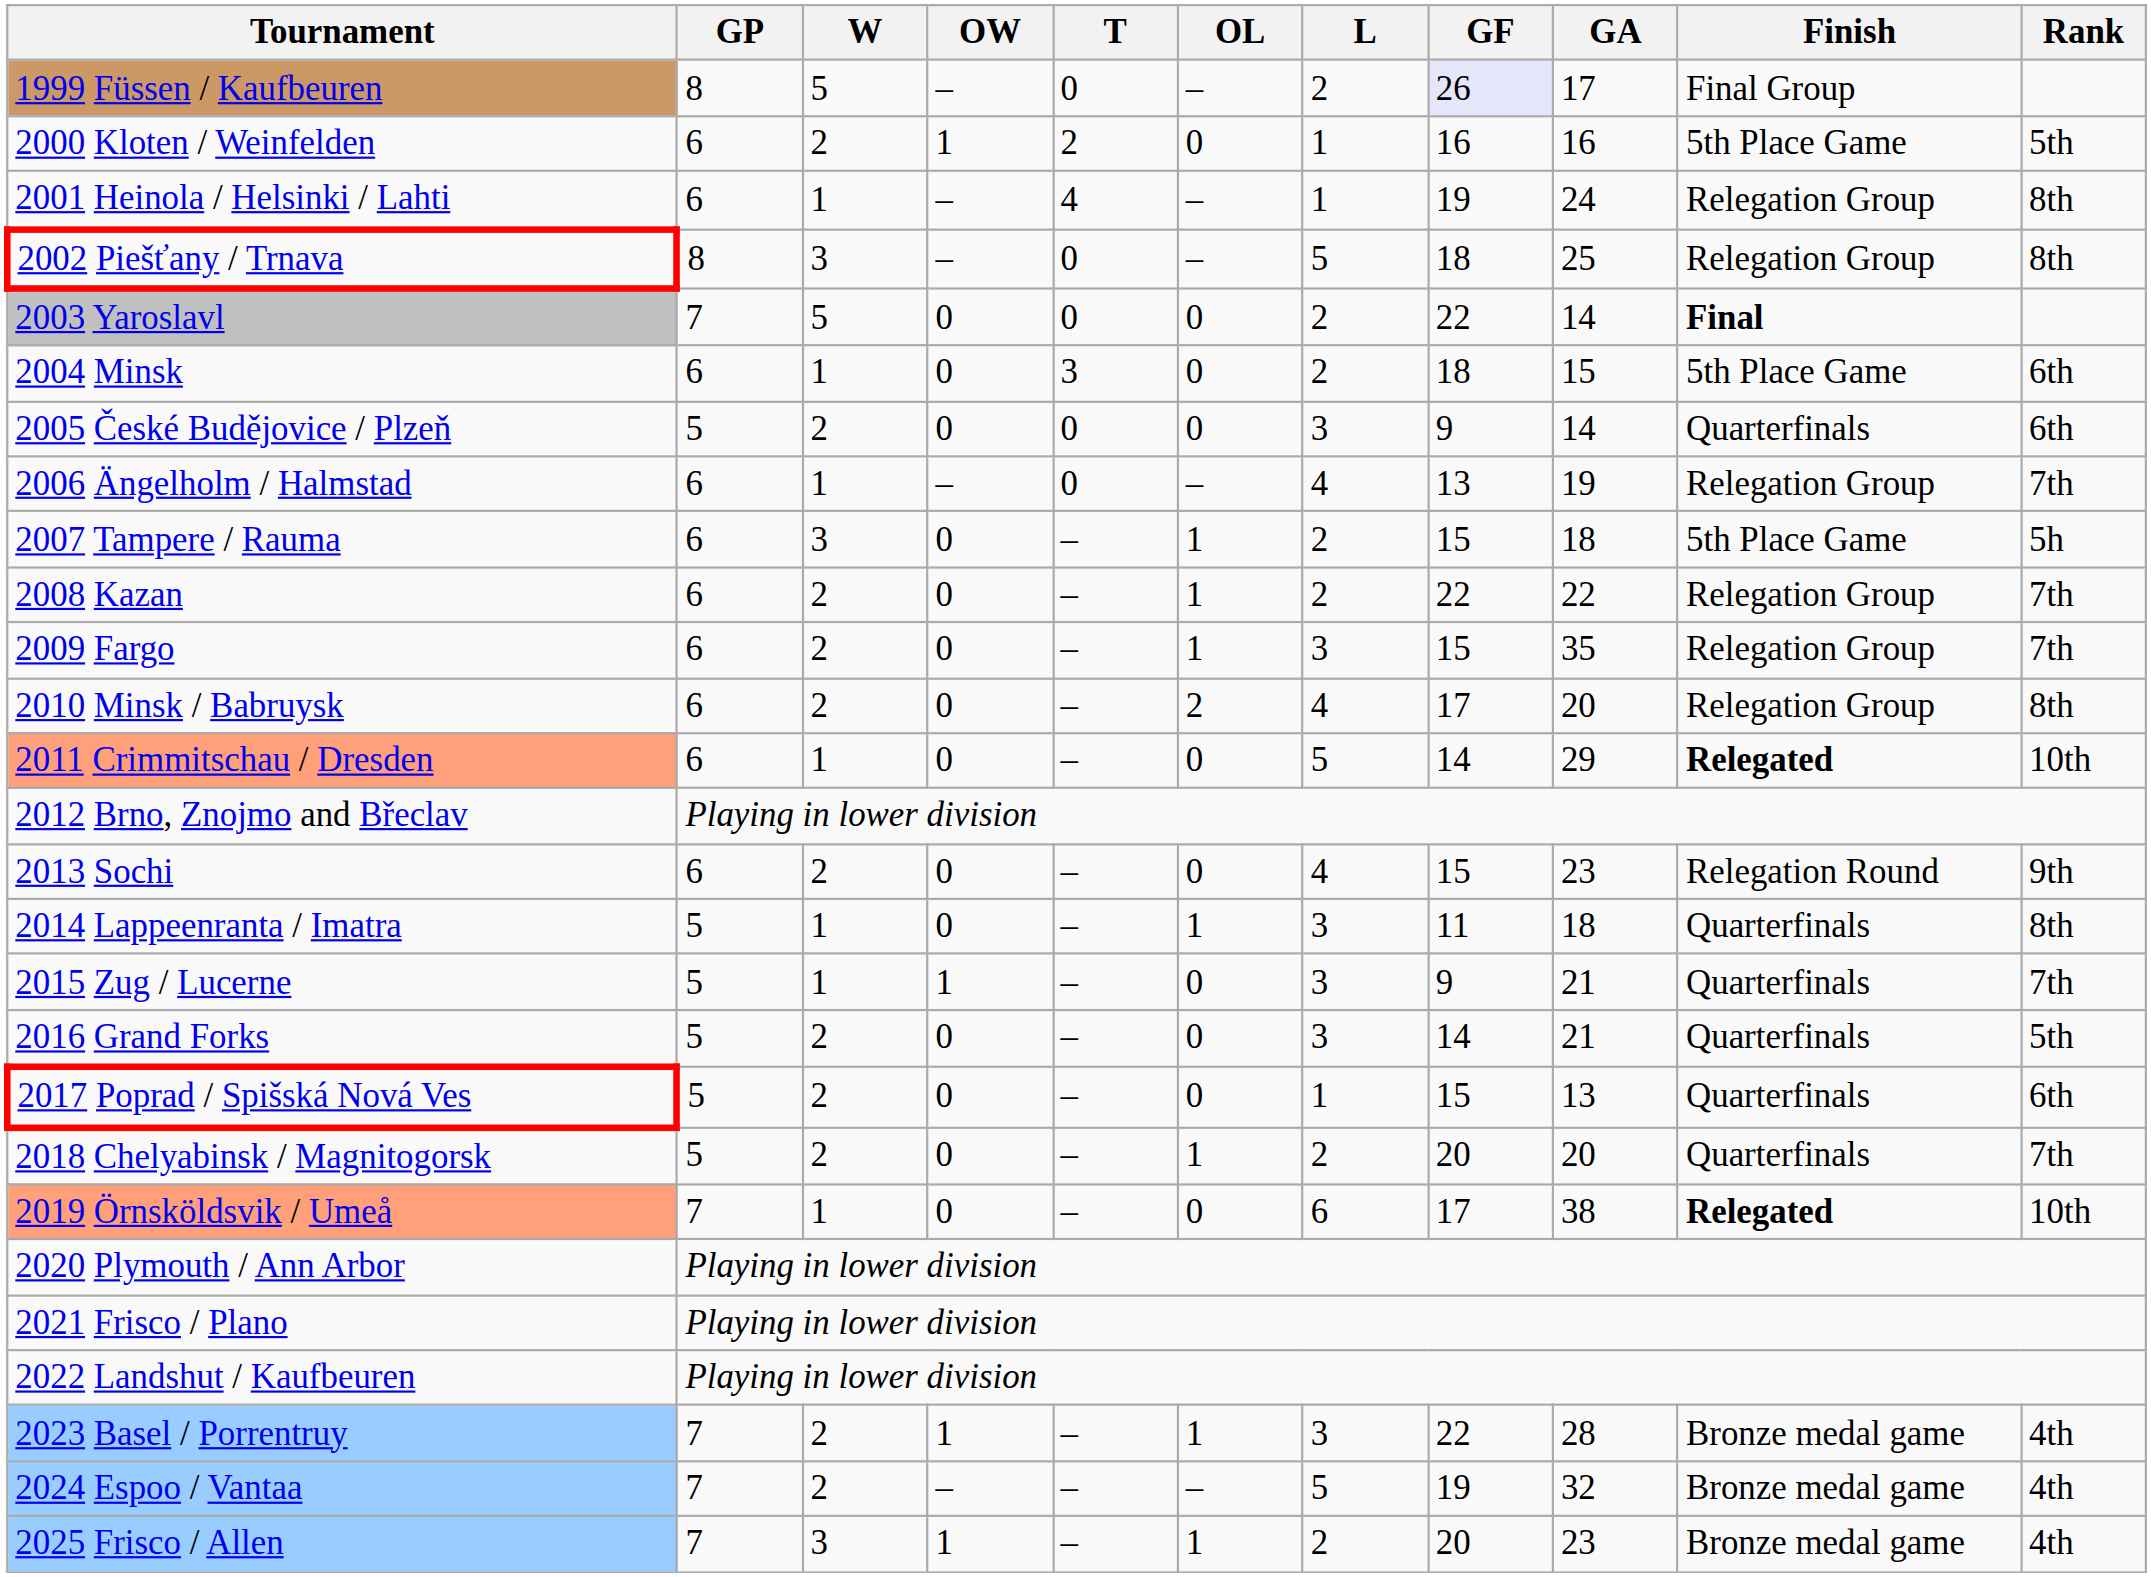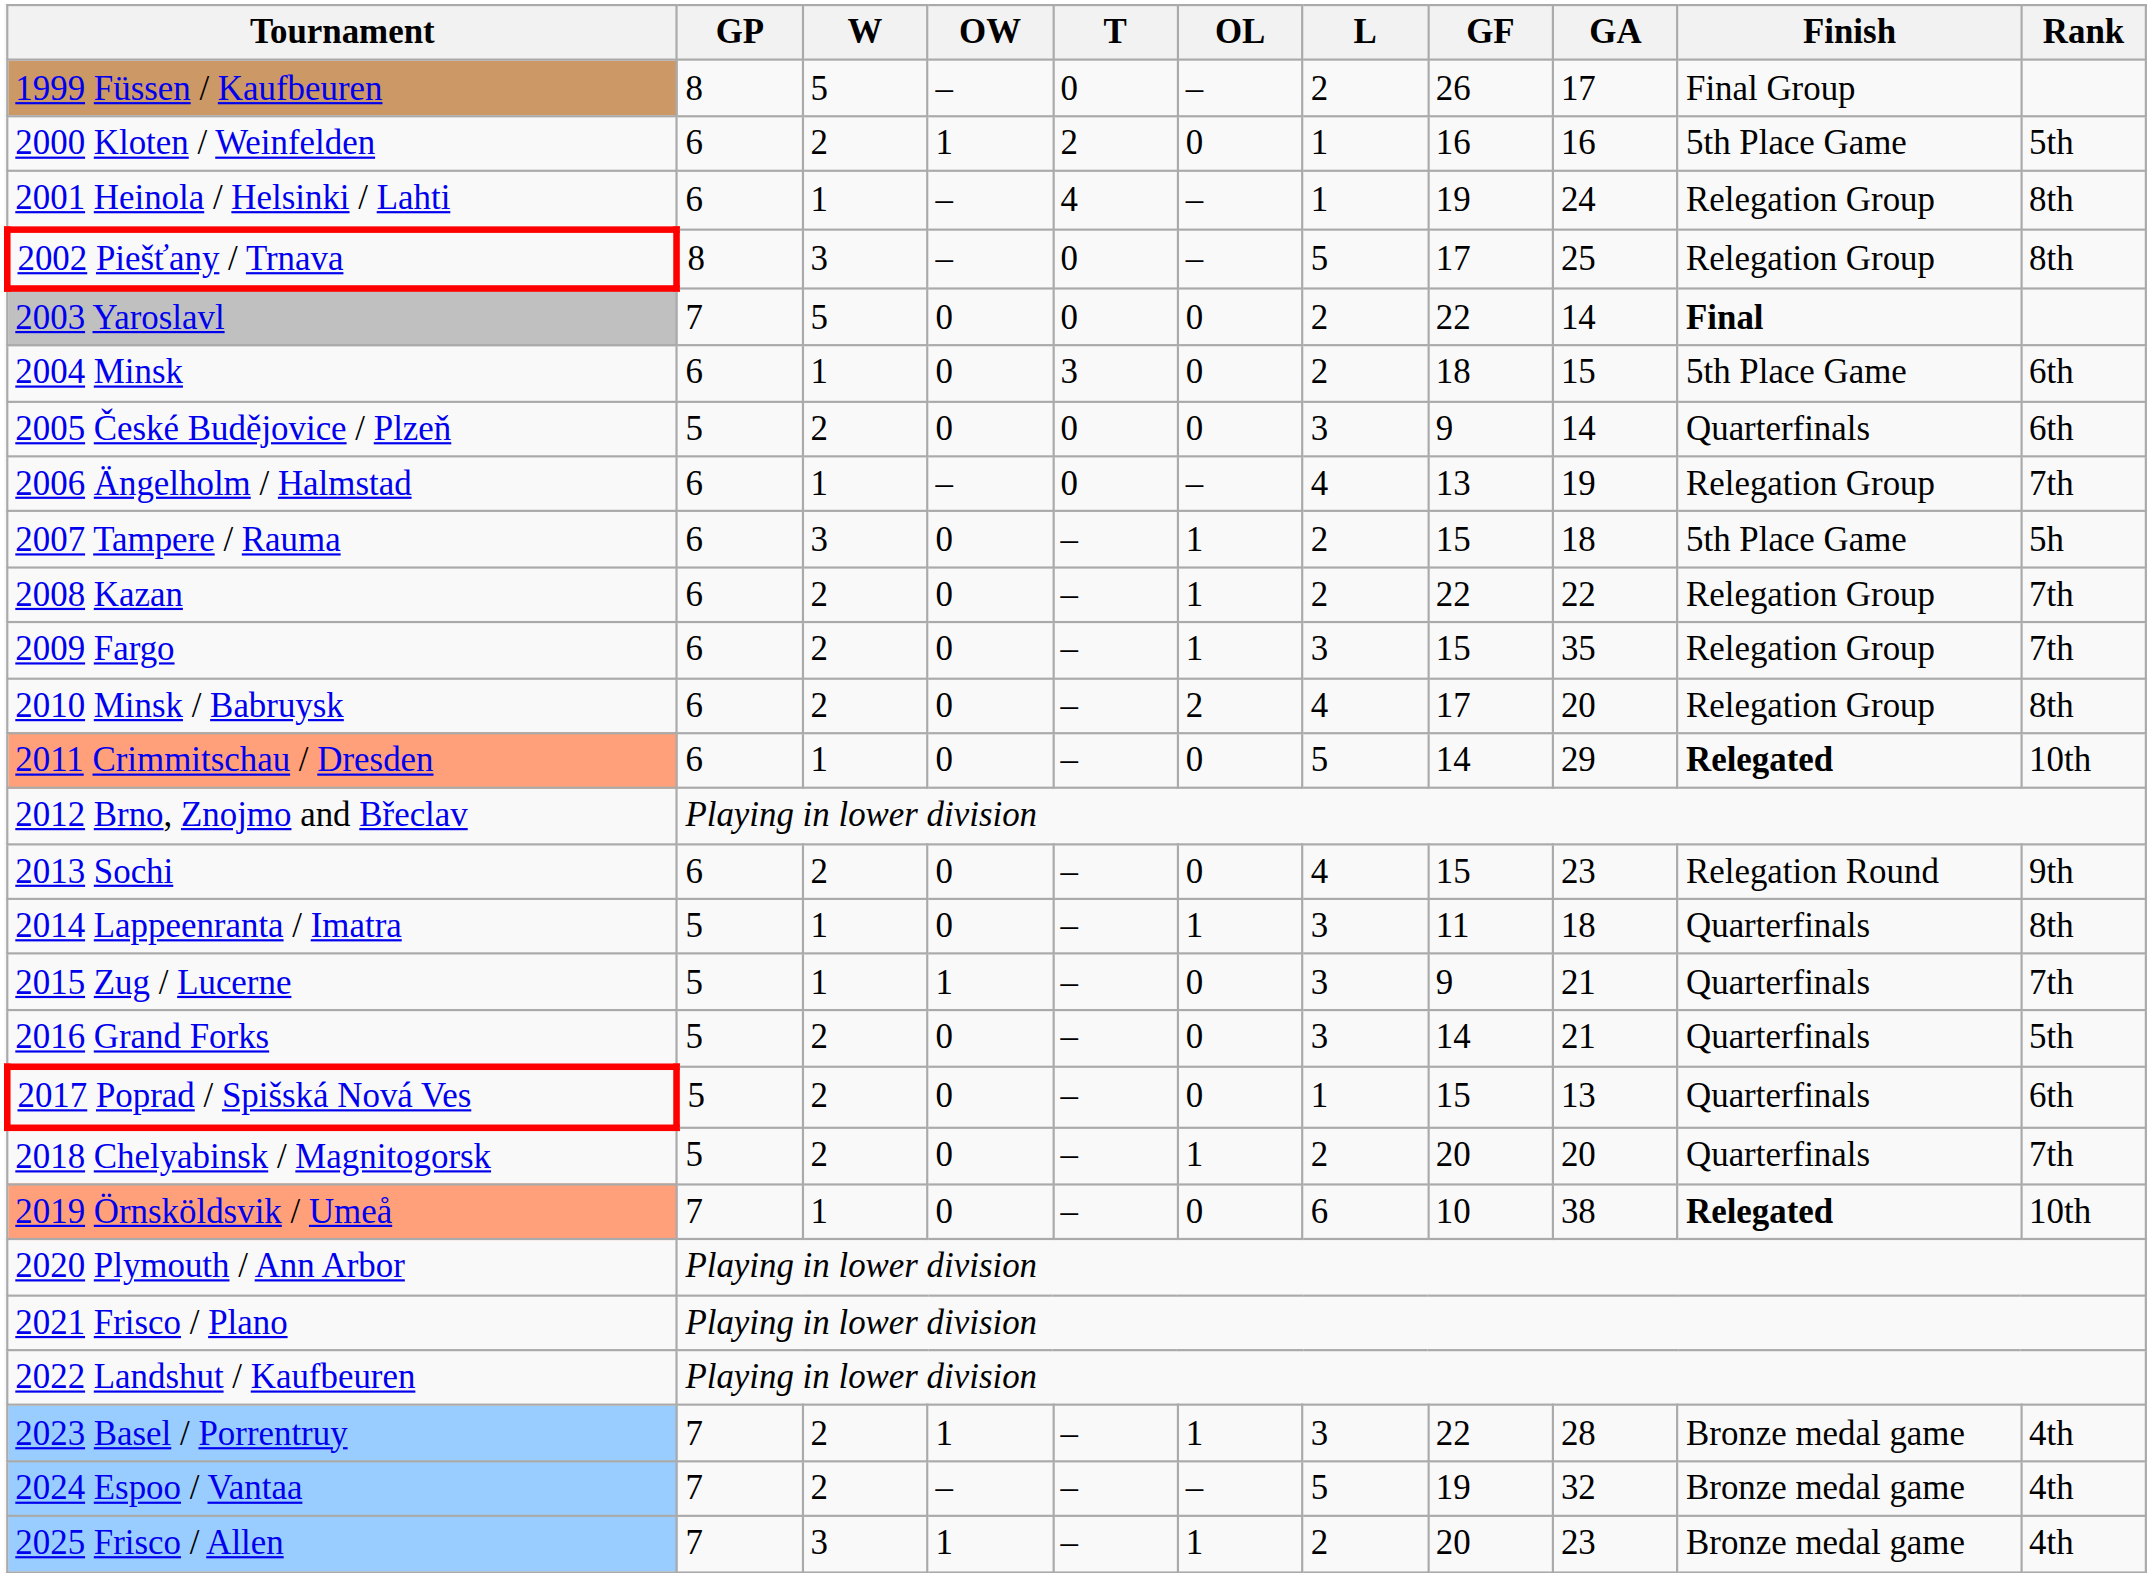 <table class="wikitable">
 <tr>
 <th width=300>Tournament</th>
 <th width=50>GP</th>
 <th width=50>W</th>
 <th width=50>OW</th>
 <th width=50>T</th>
 <th width=50>OL</th>
 <th width=50>L</th>
 <th width=50>GF</th>
 <th width=50>GA</th>
 <th width=150>Finish</th>
 <th width=50>Rank</th>
 </tr>
 <tr>
 <td bgcolor= cc9966> <a href='#'>1999</a> <a href='#'>Füssen</a> / <a href='#'>Kaufbeuren</a></td>
 <td>8</td>
 <td>5</td>
 <td>–</td>
 <td>0</td>
 <td>–</td>
 <td>2</td>
-<td style="background: lavender;">26</td>
+<td>26</td>
 <td>17</td>
 <td>Final Group</td>
 <td></td>
 </tr>
 <tr>
 <td> <a href='#'>2000</a> <a href='#'>Kloten</a> / <a href='#'>Weinfelden</a></td>
 <td>6</td>
 <td>2</td>
 <td>1</td>
 <td>2</td>
 <td>0</td>
 <td>1</td>
 <td>16</td>
 <td>16</td>
 <td>5th Place Game</td>
 <td>5th</td>
 </tr>
 <tr>
 <td> <a href='#'>2001</a> <a href='#'>Heinola</a> / <a href='#'>Helsinki</a> / <a href='#'>Lahti</a></td>
 <td>6</td>
 <td>1</td>
 <td>–</td>
 <td>4</td>
 <td>–</td>
 <td>1</td>
 <td>19</td>
 <td>24</td>
 <td>Relegation Group</td>
 <td>8th</td>
 </tr>
 <tr>
 <td style="border: 3px solid red;"> <a href='#'>2002</a> <a href='#'>Piešťany</a> / <a href='#'>Trnava</a></td>
 <td>8</td>
 <td>3</td>
 <td>–</td>
 <td>0</td>
 <td>–</td>
 <td>5</td>
-<td>18</td>
+<td>17</td>
 <td>25</td>
 <td>Relegation Group</td>
 <td>8th</td>
 </tr>
 <tr>
 <td bgcolor=silver> <a href='#'>2003</a> <a href='#'>Yaroslavl</a></td>
 <td>7</td>
 <td>5</td>
 <td>0</td>
 <td>0</td>
 <td>0</td>
 <td>2</td>
 <td>22</td>
 <td>14</td>
 <td><strong>Final</strong></td>
 <td></td>
 </tr>
 <tr>
 <td> <a href='#'>2004</a> <a href='#'>Minsk</a></td>
 <td>6</td>
 <td>1</td>
 <td>0</td>
 <td>3</td>
 <td>0</td>
 <td>2</td>
 <td>18</td>
 <td>15</td>
 <td>5th Place Game</td>
 <td>6th</td>
 </tr>
 <tr>
 <td> <a href='#'>2005</a> <a href='#'>České Budějovice</a> / <a href='#'>Plzeň</a></td>
 <td>5</td>
 <td>2</td>
 <td>0</td>
 <td>0</td>
 <td>0</td>
 <td>3</td>
 <td>9</td>
 <td>14</td>
 <td>Quarterfinals</td>
 <td>6th</td>
 </tr>
 <tr>
 <td> <a href='#'>2006</a> <a href='#'>Ängelholm</a> / <a href='#'>Halmstad</a></td>
 <td>6</td>
 <td>1</td>
 <td>–</td>
 <td>0</td>
 <td>–</td>
 <td>4</td>
 <td>13</td>
 <td>19</td>
 <td>Relegation Group</td>
 <td>7th</td>
 </tr>
 <tr>
 <td> <a href='#'>2007</a> <a href='#'>Tampere</a> / <a href='#'>Rauma</a></td>
 <td>6</td>
 <td>3</td>
 <td>0</td>
 <td>–</td>
 <td>1</td>
 <td>2</td>
 <td>15</td>
 <td>18</td>
 <td>5th Place Game</td>
 <td>5h</td>
 </tr>
 <tr>
 <td> <a href='#'>2008</a> <a href='#'>Kazan</a></td>
 <td>6</td>
 <td>2</td>
 <td>0</td>
 <td>–</td>
 <td>1</td>
 <td>2</td>
 <td>22</td>
 <td>22</td>
 <td>Relegation Group</td>
 <td>7th</td>
 </tr>
 <tr>
 <td> <a href='#'>2009</a> <a href='#'>Fargo</a></td>
 <td>6</td>
 <td>2</td>
 <td>0</td>
 <td>–</td>
 <td>1</td>
 <td>3</td>
 <td>15</td>
 <td>35</td>
 <td>Relegation Group</td>
 <td>7th</td>
 </tr>
 <tr>
 <td> <a href='#'>2010</a> <a href='#'>Minsk</a> / <a href='#'>Babruysk</a></td>
 <td>6</td>
 <td>2</td>
 <td>0</td>
 <td>–</td>
 <td>2</td>
 <td>4</td>
 <td>17</td>
 <td>20</td>
 <td>Relegation Group</td>
 <td>8th</td>
 </tr>
 <tr>
 <td bgcolor= FFA07A> <a href='#'>2011</a> <a href='#'>Crimmitschau</a> / <a href='#'>Dresden</a></td>
 <td>6</td>
 <td>1</td>
 <td>0</td>
 <td>–</td>
 <td>0</td>
 <td>5</td>
 <td>14</td>
 <td>29</td>
 <td><strong>Relegated</strong></td>
 <td>10th</td>
 </tr>
 <tr>
 <td> <a href='#'>2012</a> <a href='#'>Brno</a>, <a href='#'>Znojmo</a> and <a href='#'>Břeclav</a></td>
 <td colspan=10><em>Playing in lower division</em></td>
 </tr>
 <tr>
 <td> <a href='#'>2013</a> <a href='#'>Sochi</a></td>
 <td>6</td>
 <td>2</td>
 <td>0</td>
 <td>–</td>
 <td>0</td>
 <td>4</td>
 <td>15</td>
 <td>23</td>
 <td>Relegation Round</td>
 <td>9th</td>
 </tr>
 <tr>
 <td> <a href='#'>2014</a> <a href='#'>Lappeenranta</a> / <a href='#'>Imatra</a></td>
 <td>5</td>
 <td>1</td>
 <td>0</td>
 <td>–</td>
 <td>1</td>
 <td>3</td>
 <td>11</td>
 <td>18</td>
 <td>Quarterfinals</td>
 <td>8th</td>
 </tr>
 <tr>
 <td> <a href='#'>2015</a> <a href='#'>Zug</a> / <a href='#'>Lucerne</a></td>
 <td>5</td>
 <td>1</td>
 <td>1</td>
 <td>–</td>
 <td>0</td>
 <td>3</td>
 <td>9</td>
 <td>21</td>
 <td>Quarterfinals</td>
 <td>7th</td>
 </tr>
 <tr>
 <td> <a href='#'>2016</a> <a href='#'>Grand Forks</a></td>
 <td>5</td>
 <td>2</td>
 <td>0</td>
 <td>–</td>
 <td>0</td>
 <td>3</td>
 <td>14</td>
 <td>21</td>
 <td>Quarterfinals</td>
 <td>5th</td>
 </tr>
 <tr>
 <td style="border: 3px solid red;"> <a href='#'>2017</a> <a href='#'>Poprad</a> / <a href='#'>Spišská Nová Ves</a></td>
 <td>5</td>
 <td>2</td>
 <td>0</td>
 <td>–</td>
 <td>0</td>
 <td>1</td>
 <td>15</td>
 <td>13</td>
 <td>Quarterfinals</td>
 <td>6th</td>
 </tr>
 <tr>
 <td> <a href='#'>2018</a> <a href='#'>Chelyabinsk</a> / <a href='#'>Magnitogorsk</a></td>
 <td>5</td>
 <td>2</td>
 <td>0</td>
 <td>–</td>
 <td>1</td>
 <td>2</td>
 <td>20</td>
 <td>20</td>
 <td>Quarterfinals</td>
 <td>7th</td>
 </tr>
 <tr>
 <td bgcolor= FFA07A> <a href='#'>2019</a> <a href='#'>Örnsköldsvik</a> / <a href='#'>Umeå</a></td>
 <td>7</td>
 <td>1</td>
 <td>0</td>
 <td>–</td>
 <td>0</td>
 <td>6</td>
-<td>17</td>
+<td>10</td>
 <td>38</td>
 <td><strong>Relegated</strong></td>
 <td>10th</td>
 </tr>
 <tr>
 <td>  <a href='#'>2020</a> <a href='#'>Plymouth</a> / <a href='#'>Ann Arbor</a></td>
 <td colspan=10><em>Playing in lower division</em></td>
 </tr>
 <tr>
 <td>  <a href='#'>2021</a> <a href='#'>Frisco</a> / <a href='#'>Plano</a></td>
 <td colspan=10><em>Playing in lower division</em></td>
 </tr>
 <tr>
 <td>  <a href='#'>2022</a> <a href='#'>Landshut</a> / <a href='#'>Kaufbeuren</a></td>
 <td colspan=10><em>Playing in lower division</em></td>
 </tr>
 <tr>
 <td style="background:#9acdff;"> <a href='#'>2023</a> <a href='#'>Basel</a> / <a href='#'>Porrentruy</a></td>
 <td>7</td>
 <td>2</td>
 <td>1</td>
 <td>–</td>
 <td>1</td>
 <td>3</td>
 <td>22</td>
 <td>28</td>
 <td>Bronze medal game</td>
 <td>4th</td>
 </tr>
 <tr>
 <td style="background:#9acdff;"> <a href='#'>2024</a> <a href='#'>Espoo</a> / <a href='#'>Vantaa</a></td>
 <td>7</td>
 <td>2</td>
 <td>–</td>
 <td>–</td>
 <td>–</td>
 <td>5</td>
 <td>19</td>
 <td>32</td>
 <td>Bronze medal game</td>
 <td>4th</td>
 </tr>
 <tr>
 <td style="background:#9acdff;"> <a href='#'>2025</a> <a href='#'>Frisco</a> / <a href='#'>Allen</a></td>
 <td>7</td>
 <td>3</td>
 <td>1</td>
 <td>–</td>
 <td>1</td>
 <td>2</td>
 <td>20</td>
 <td>23</td>
 <td>Bronze medal game</td>
 <td>4th</td>
 </tr>
 </table>
